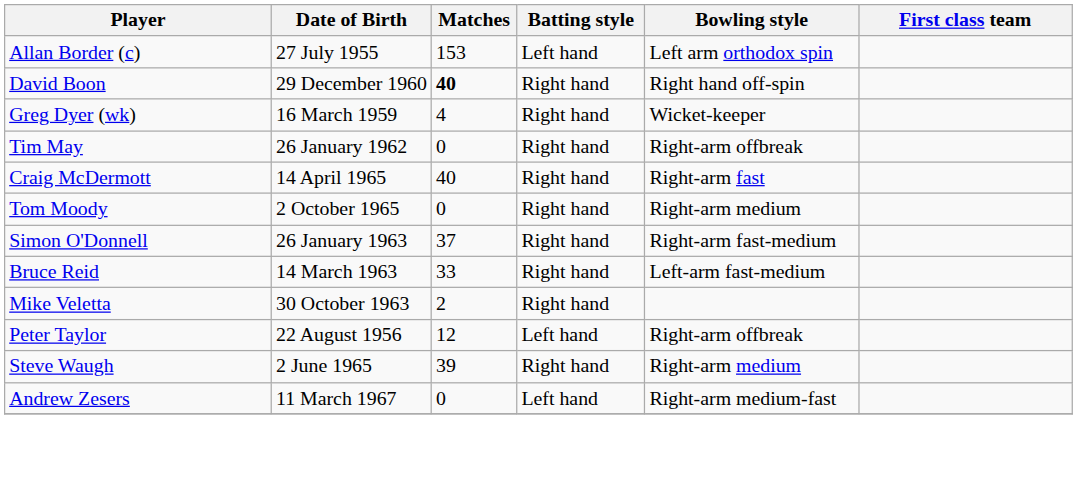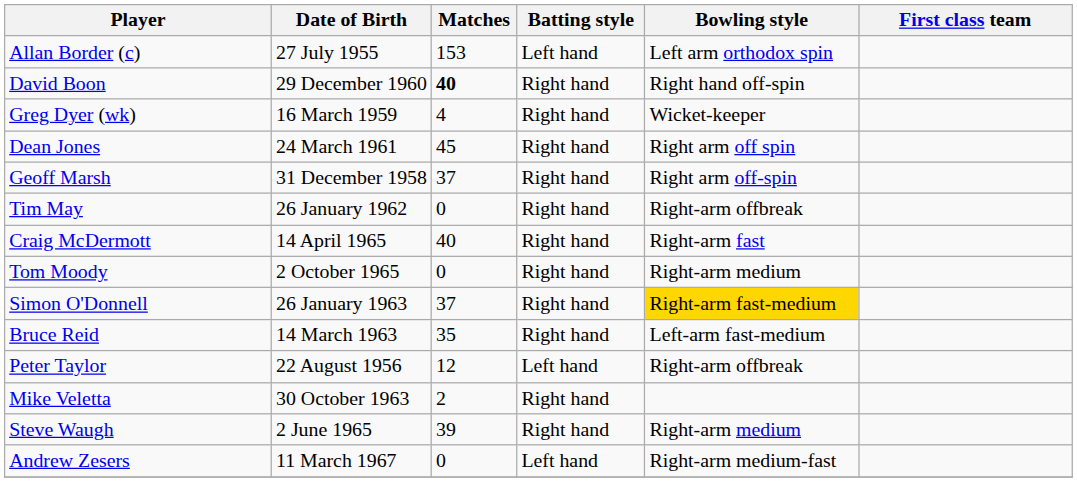 <table class="wikitable">
 <tr>
 <th width="25%">Player</th>
 <th width="15%">Date of Birth</th>
 <th width="8%">Matches</th>
 <th width="12%">Batting style</th>
 <th width="20%">Bowling style</th>
 <th width="20%"><a href='#'>First class</a> team</th>
 </tr>
 <tr>
 <td><a href='#'>Allan Border</a> (<a href='#'>c</a>)</td>
 <td>27 July 1955</td>
 <td>153</td>
 <td>Left hand</td>
 <td>Left arm <a href='#'>orthodox spin</a></td>
 <td></td>
 </tr>
 <tr>
 <td><a href='#'>David Boon</a></td>
 <td>29 December 1960</td>
 <td><strong>40</strong></td>
 <td>Right hand</td>
 <td>Right hand off-spin</td>
 <td></td>
 </tr>
 <tr>
 <td><a href='#'>Greg Dyer</a> (<a href='#'>wk</a>)</td>
 <td>16 March 1959</td>
 <td>4</td>
 <td>Right hand</td>
 <td>Wicket-keeper</td>
 <td></td>
 </tr>
 <tr>
+<td><a href='#'>Dean Jones</a></td>
+<td>24 March 1961</td>
+<td>45</td>
+<td>Right hand</td>
+<td>Right arm <a href='#'>off spin</a></td>
+<td></td>
+</tr>
+<tr>
+<td><a href='#'>Geoff Marsh</a></td>
+<td>31 December 1958</td>
+<td>37</td>
+<td>Right hand</td>
+<td>Right arm <a href='#'>off-spin</a></td>
+<td></td>
+</tr>
+<tr>
 <td><a href='#'>Tim May</a></td>
 <td>26 January 1962</td>
 <td>0</td>
 <td>Right hand</td>
 <td>Right-arm offbreak</td>
 <td></td>
 </tr>
 <tr>
 <td><a href='#'>Craig McDermott</a></td>
 <td>14 April 1965</td>
 <td>40</td>
 <td>Right hand</td>
 <td>Right-arm <a href='#'>fast</a></td>
 <td></td>
 </tr>
 <tr>
 <td><a href='#'>Tom Moody</a></td>
 <td>2 October 1965</td>
 <td>0</td>
 <td>Right hand</td>
 <td>Right-arm medium</td>
 <td></td>
 </tr>
 <tr>
 <td><a href='#'>Simon O'Donnell</a></td>
 <td>26 January 1963</td>
 <td>37</td>
 <td>Right hand</td>
-<td>Right-arm fast-medium</td>
+<td style="background: gold;">Right-arm fast-medium</td>
 <td></td>
 </tr>
 <tr>
 <td><a href='#'>Bruce Reid</a></td>
 <td>14 March 1963</td>
-<td>33</td>
+<td>35</td>
 <td>Right hand</td>
 <td>Left-arm fast-medium</td>
+<td></td>
+</tr>
+<tr>
+<td><a href='#'>Peter Taylor</a></td>
+<td>22 August 1956</td>
+<td>12</td>
+<td>Left hand</td>
+<td>Right-arm offbreak</td>
 <td></td>
 </tr>
 <tr>
 <td><a href='#'>Mike Veletta</a></td>
 <td>30 October 1963</td>
 <td>2</td>
 <td>Right hand</td>
 <td></td>
-<td></td>
-</tr>
-<tr>
-<td><a href='#'>Peter Taylor</a></td>
-<td>22 August 1956</td>
-<td>12</td>
-<td>Left hand</td>
-<td>Right-arm offbreak</td>
 <td></td>
 </tr>
 <tr>
 <td><a href='#'>Steve Waugh</a></td>
 <td>2 June 1965</td>
 <td>39</td>
 <td>Right hand</td>
 <td>Right-arm <a href='#'>medium</a></td>
 <td></td>
 </tr>
 <tr>
 <td><a href='#'>Andrew Zesers</a></td>
 <td>11 March 1967</td>
 <td>0</td>
 <td>Left hand</td>
 <td>Right-arm medium-fast</td>
 <td></td>
 </tr>
 <tr>
 </tr>
 </table>
